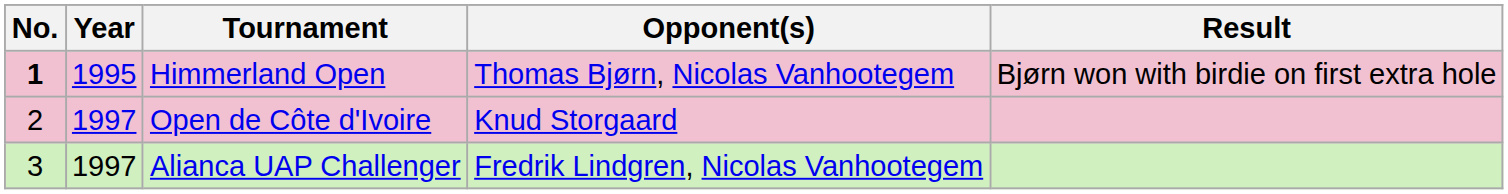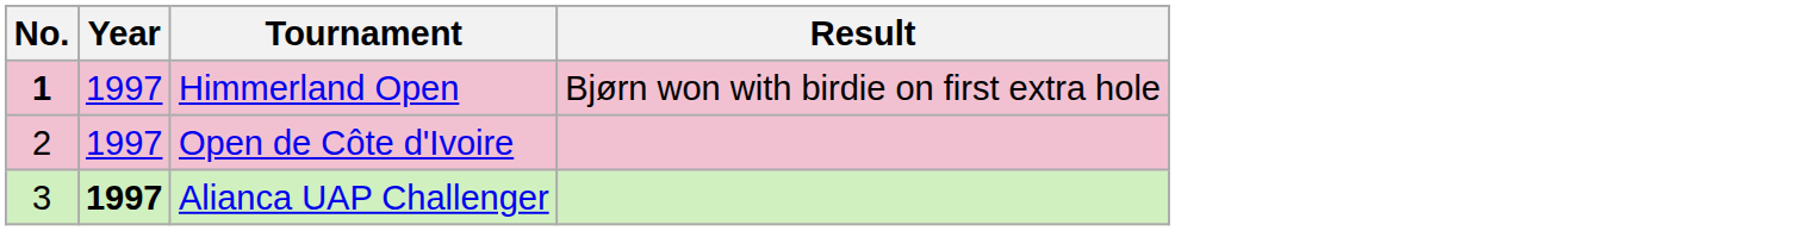 <table class="wikitable" style="font-size:95%;">
 <tr>
 <th>No.</th>
 <th>Year</th>
 <th>Tournament</th>
-<th>Opponent(s)</th>
 <th>Result</th>
 </tr>
 <tr style="background:#F2C1D1;">
 <td align=center><strong>1</strong></td>
-<td><a href='#'>1995</a></td>
+<td><a href='#'>1997</a></td>
 <td><a href='#'>Himmerland Open</a></td>
-<td> <a href='#'>Thomas Bjørn</a>,  <a href='#'>Nicolas Vanhootegem</a></td>
 <td>Bjørn won with birdie on first extra hole</td>
 </tr>
 <tr style="background:#F2C1D1;">
 <td align=center>2</td>
 <td><a href='#'>1997</a></td>
 <td><a href='#'>Open de Côte d'Ivoire</a></td>
-<td> <a href='#'>Knud Storgaard</a></td>
 <td></td>
 </tr>
 <tr style="background:#D0F0C0;">
 <td align=center>3</td>
-<td>1997</td>
+<td><strong>1997</strong></td>
 <td><a href='#'>Alianca UAP Challenger</a></td>
-<td> <a href='#'>Fredrik Lindgren</a>,  <a href='#'>Nicolas Vanhootegem</a></td>
 <td></td>
 </tr>
 </table>
